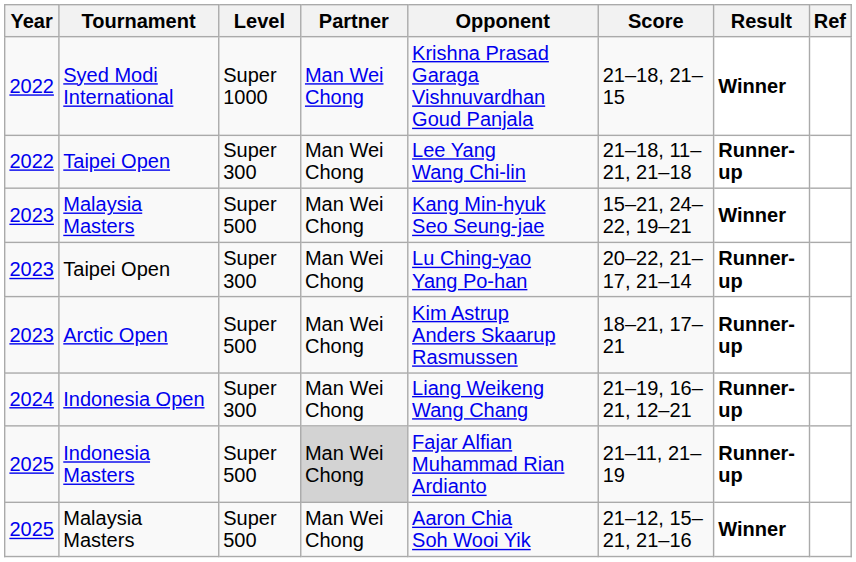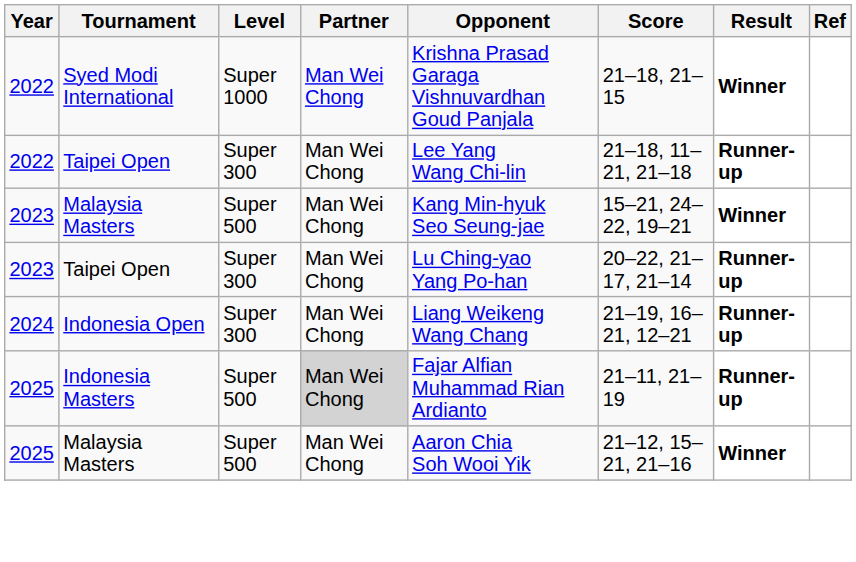 <table class="sortable wikitable" style="font-size: 90%;">
 <tr>
 <th>Year</th>
 <th>Tournament</th>
 <th>Level</th>
 <th>Partner</th>
 <th>Opponent</th>
 <th>Score</th>
 <th>Result</th>
 <th>Ref</th>
 </tr>
 <tr>
 <td align="center"><a href='#'>2022</a></td>
 <td align="left"><a href='#'>Syed Modi International</a></td>
 <td align="left">Super 1000</td>
 <td align="left"> <a href='#'>Man Wei Chong</a></td>
 <td align="left"> <a href='#'>Krishna Prasad Garaga</a><br> <a href='#'>Vishnuvardhan Goud Panjala</a></td>
 <td align="left">21–18, 21–15</td>
 <td style="text-align:left; background:white"> <strong>Winner</strong></td>
 <td style="text-align:center; background:white"></td>
 </tr>
 <tr>
 <td align="center"><a href='#'>2022</a></td>
 <td align="left"><a href='#'>Taipei Open</a></td>
 <td align="left">Super 300</td>
 <td align="left"> Man Wei Chong</td>
 <td align="left"> <a href='#'>Lee Yang</a><br> <a href='#'>Wang Chi-lin</a></td>
 <td align="left">21–18, 11–21, 21–18</td>
 <td style="text-align:left; background:white"> <strong>Runner-up</strong></td>
 <td style="text-align:center; background:white"></td>
 </tr>
 <tr>
 <td align="center"><a href='#'>2023</a></td>
 <td align="left"><a href='#'>Malaysia Masters</a></td>
 <td align="left">Super 500</td>
 <td align="left"> Man Wei Chong</td>
 <td align="left"> <a href='#'>Kang Min-hyuk</a><br> <a href='#'>Seo Seung-jae</a></td>
 <td align="left">15–21, 24–22, 19–21</td>
 <td style="text-align:left; background:white"> <strong>Winner</strong></td>
 <td style="text-align:center; background:white"></td>
 </tr>
 <tr>
 <td align="center"><a href='#'>2023</a></td>
 <td align="left">Taipei Open</td>
 <td align="left">Super 300</td>
 <td align="left"> Man Wei Chong</td>
 <td align="left"> <a href='#'>Lu Ching-yao</a><br> <a href='#'>Yang Po-han</a></td>
 <td align="left">20–22, 21–17, 21–14</td>
 <td style="text-align:left; background:white"> <strong>Runner-up</strong></td>
 <td style="text-align:center; background:white"></td>
 </tr>
 <tr>
-<td align="center"><a href='#'>2023</a></td>
-<td align="left"><a href='#'>Arctic Open</a></td>
-<td align="left">Super 500</td>
-<td align="left"> Man Wei Chong</td>
-<td align="left"> <a href='#'>Kim Astrup</a><br> <a href='#'>Anders Skaarup Rasmussen</a></td>
-<td align="left">18–21, 17–21</td>
-<td style="text-align:left; background:white"> <strong>Runner-up</strong></td>
-<td style="text-align:center; background:white"></td>
-</tr>
-<tr>
 <td align="center"><a href='#'>2024</a></td>
 <td align="left"><a href='#'>Indonesia Open</a></td>
 <td align="left">Super 300</td>
 <td align="left"> Man Wei Chong</td>
 <td align="left"> <a href='#'>Liang Weikeng</a><br> <a href='#'>Wang Chang</a></td>
 <td align="left">21–19, 16–21, 12–21</td>
 <td style="text-align:left; background:white"> <strong>Runner-up</strong></td>
 <td style="text-align:center; background:white"></td>
 </tr>
 <tr>
 <td align="center"><a href='#'>2025</a></td>
 <td align="left"><a href='#'>Indonesia Masters</a></td>
 <td align="left">Super 500</td>
 <td align="left" style="background: lightgrey;"> Man Wei Chong</td>
 <td align="left"> <a href='#'>Fajar Alfian</a><br> <a href='#'>Muhammad Rian Ardianto</a></td>
 <td align="left">21–11, 21–19</td>
 <td style="text-align:left; background:white"> <strong>Runner-up</strong></td>
 <td style="text-align:center; background: white"></td>
 </tr>
 <tr>
 <td align="center"><a href='#'>2025</a></td>
 <td align="left">Malaysia Masters</td>
 <td align="left">Super 500</td>
 <td align="left"> Man Wei Chong</td>
 <td align="left"> <a href='#'>Aaron Chia</a><br> <a href='#'>Soh Wooi Yik</a></td>
 <td align="left">21–12, 15–21, 21–16</td>
 <td style="text-align:left; background: white"> <strong>Winner</strong></td>
 <td style="text-align:center; background: white"></td>
 </tr>
 </table>
